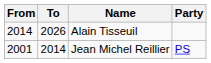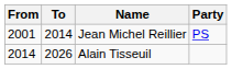 <table class="wikitable">
 <tr>
 <th>From</th>
 <th>To</th>
 <th>Name</th>
 <th>Party</th>
 </tr>
 <tr>
+<td>2001</td>
+<td>2014</td>
+<td>Jean Michel Reillier</td>
+<td><a href='#'>PS</a></td>
+</tr>
+<tr>
 <td>2014</td>
 <td>2026</td>
 <td>Alain Tisseuil</td>
 <td></td>
 </tr>
-<tr>
-<td>2001</td>
-<td>2014</td>
-<td>Jean Michel Reillier</td>
-<td><a href='#'>PS</a></td>
-</tr>
 </table>
